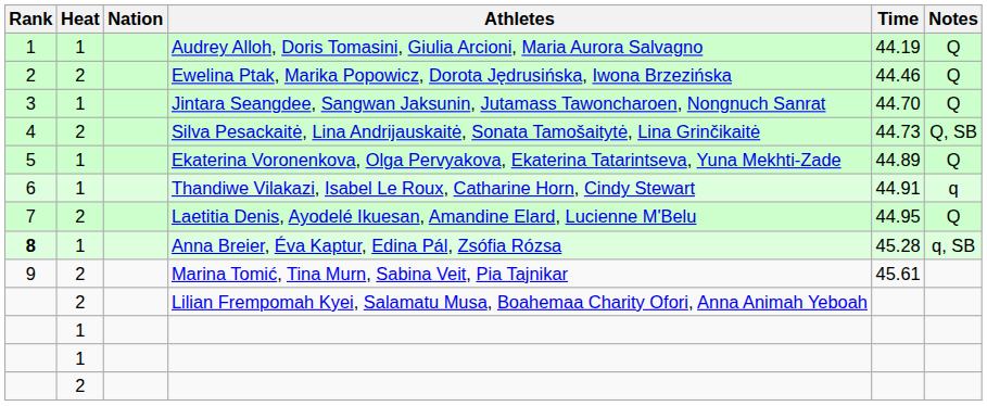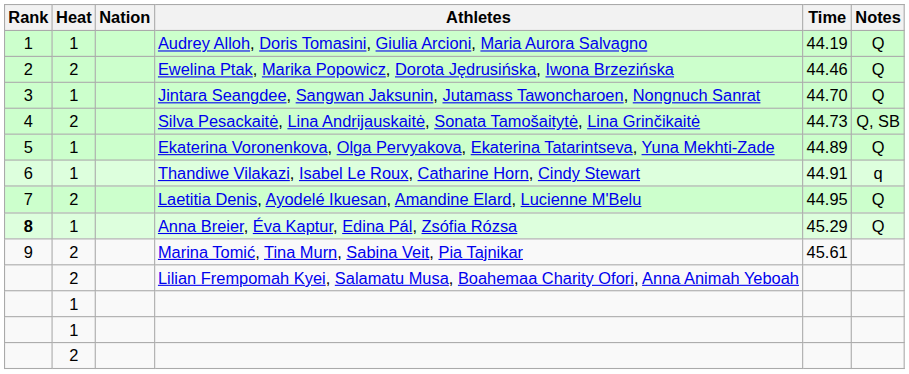 <table class="wikitable sortable" style="text-align:center;font-size:95%">
 <tr>
 <th>Rank</th>
 <th>Heat</th>
 <th>Nation</th>
 <th>Athletes</th>
 <th>Time</th>
 <th>Notes</th>
 </tr>
 <tr bgcolor=ccffcc>
 <td>1</td>
 <td>1</td>
 <td align=left></td>
 <td align=left><a href='#'>Audrey Alloh</a>, <a href='#'>Doris Tomasini</a>, <a href='#'>Giulia Arcioni</a>, <a href='#'>Maria Aurora Salvagno</a></td>
 <td>44.19</td>
 <td>Q</td>
 </tr>
 <tr bgcolor=ccffcc>
 <td>2</td>
 <td>2</td>
 <td align=left></td>
 <td align=left><a href='#'>Ewelina Ptak</a>, <a href='#'>Marika Popowicz</a>, <a href='#'>Dorota Jędrusińska</a>, <a href='#'>Iwona Brzezińska</a></td>
 <td>44.46</td>
 <td>Q</td>
 </tr>
 <tr bgcolor=ccffcc>
 <td>3</td>
 <td>1</td>
 <td align=left></td>
 <td align=left><a href='#'>Jintara Seangdee</a>, <a href='#'>Sangwan Jaksunin</a>, <a href='#'>Jutamass Tawoncharoen</a>, <a href='#'>Nongnuch Sanrat</a></td>
 <td>44.70</td>
 <td>Q</td>
 </tr>
 <tr bgcolor=ccffcc>
 <td>4</td>
 <td>2</td>
 <td align=left></td>
 <td align=left><a href='#'>Silva Pesackaitė</a>, <a href='#'>Lina Andrijauskaitė</a>, <a href='#'>Sonata Tamošaitytė</a>, <a href='#'>Lina Grinčikaitė</a></td>
 <td>44.73</td>
 <td>Q, SB</td>
 </tr>
 <tr bgcolor=ccffcc>
 <td>5</td>
 <td>1</td>
 <td align=left></td>
 <td align=left><a href='#'>Ekaterina Voronenkova</a>, <a href='#'>Olga Pervyakova</a>, <a href='#'>Ekaterina Tatarintseva</a>, <a href='#'>Yuna Mekhti-Zade</a></td>
 <td>44.89</td>
 <td>Q</td>
 </tr>
 <tr bgcolor=ddffdd>
 <td>6</td>
 <td>1</td>
 <td align=left></td>
 <td align=left><a href='#'>Thandiwe Vilakazi</a>, <a href='#'>Isabel Le Roux</a>, <a href='#'>Catharine Horn</a>, <a href='#'>Cindy Stewart</a></td>
 <td>44.91</td>
 <td>q</td>
 </tr>
 <tr bgcolor=ccffcc>
 <td>7</td>
 <td>2</td>
 <td align=left></td>
 <td align=left><a href='#'>Laetitia Denis</a>, <a href='#'>Ayodelé Ikuesan</a>, <a href='#'>Amandine Elard</a>, <a href='#'>Lucienne M'Belu</a></td>
 <td>44.95</td>
 <td>Q</td>
 </tr>
 <tr bgcolor=ddffdd>
 <td><strong>8</strong></td>
 <td>1</td>
 <td align=left></td>
 <td align=left><a href='#'>Anna Breier</a>, <a href='#'>Éva Kaptur</a>, <a href='#'>Edina Pál</a>, <a href='#'>Zsófia Rózsa</a></td>
-<td>45.28</td>
-<td>q, SB</td>
+<td>45.29</td>
+<td>Q</td>
 </tr>
 <tr>
 <td>9</td>
 <td>2</td>
 <td align=left></td>
 <td align=left><a href='#'>Marina Tomić</a>, <a href='#'>Tina Murn</a>, <a href='#'>Sabina Veit</a>, <a href='#'>Pia Tajnikar</a></td>
 <td>45.61</td>
 <td></td>
 </tr>
 <tr>
 <td></td>
 <td>2</td>
 <td align=left></td>
 <td align=left><a href='#'>Lilian Frempomah Kyei</a>, <a href='#'>Salamatu Musa</a>, <a href='#'>Boahemaa Charity Ofori</a>, <a href='#'>Anna Animah Yeboah</a></td>
 <td></td>
 <td></td>
 </tr>
 <tr>
 <td></td>
 <td>1</td>
 <td align=left></td>
 <td align=left></td>
 <td></td>
 <td></td>
 </tr>
 <tr>
 <td></td>
 <td>1</td>
 <td align=left></td>
 <td align=left></td>
 <td></td>
 <td></td>
 </tr>
 <tr>
 <td></td>
 <td>2</td>
 <td align=left></td>
 <td align=left></td>
 <td></td>
 <td></td>
 </tr>
 </table>
